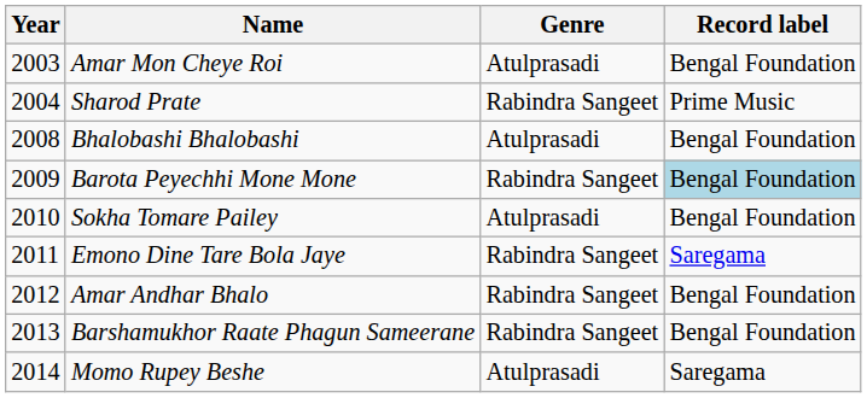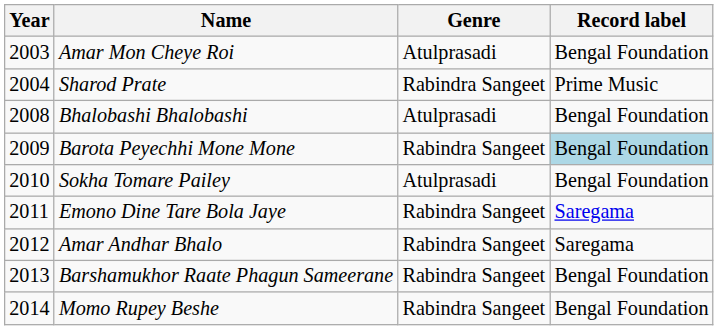 <table class="wikitable plainrowheaders sortable">
 <tr>
 <th scope="col">Year</th>
 <th scope="col">Name</th>
 <th scope="col">Genre</th>
 <th scope="col">Record label</th>
 </tr>
 <tr>
 <td>2003</td>
 <td><em>Amar Mon Cheye Roi</em></td>
 <td>Atulprasadi</td>
 <td>Bengal Foundation</td>
 </tr>
 <tr>
 <td>2004</td>
 <td><em>Sharod Prate</em></td>
 <td>Rabindra Sangeet</td>
 <td>Prime Music</td>
 </tr>
 <tr>
 <td>2008</td>
 <td><em>Bhalobashi Bhalobashi</em></td>
 <td>Atulprasadi</td>
 <td>Bengal Foundation</td>
 </tr>
 <tr>
 <td>2009</td>
 <td><em>Barota Peyechhi Mone Mone</em></td>
 <td>Rabindra Sangeet</td>
 <td style="background: lightblue;">Bengal Foundation</td>
 </tr>
 <tr>
 <td>2010</td>
 <td><em>Sokha Tomare Pailey</em></td>
 <td>Atulprasadi</td>
 <td>Bengal Foundation</td>
 </tr>
 <tr>
 <td>2011</td>
 <td><em>Emono Dine Tare Bola Jaye</em></td>
 <td>Rabindra Sangeet</td>
 <td><a href='#'>Saregama</a></td>
 </tr>
 <tr>
 <td>2012</td>
 <td><em>Amar Andhar Bhalo</em></td>
 <td>Rabindra Sangeet</td>
-<td>Bengal Foundation</td>
+<td>Saregama</td>
 </tr>
 <tr>
 <td>2013</td>
 <td><em>Barshamukhor Raate Phagun Sameerane</em></td>
 <td>Rabindra Sangeet</td>
 <td>Bengal Foundation</td>
 </tr>
 <tr>
 <td>2014</td>
 <td><em>Momo Rupey Beshe</em></td>
-<td>Atulprasadi</td>
-<td>Saregama</td>
+<td>Rabindra Sangeet</td>
+<td>Bengal Foundation</td>
 </tr>
 </table>
